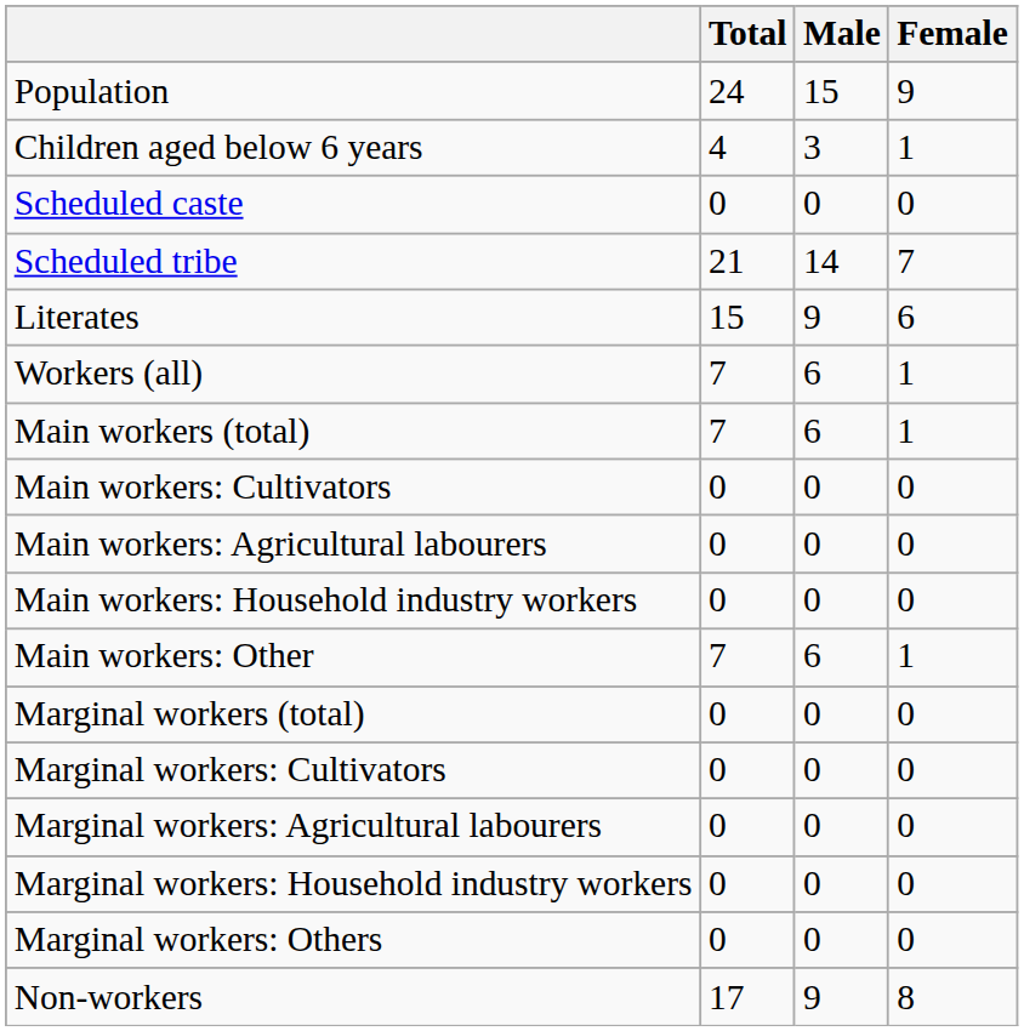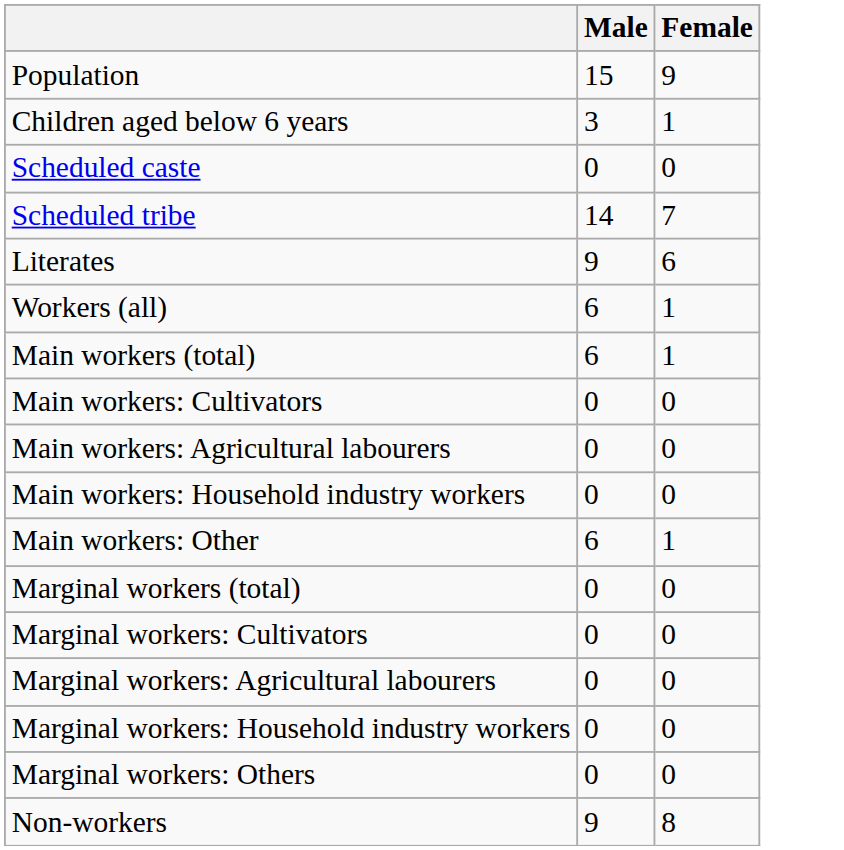 <table class="wikitable sortable">
 <tr>
 <th></th>
-<th>Total</th>
 <th>Male</th>
 <th>Female</th>
 </tr>
 <tr>
 <td>Population</td>
-<td>24</td>
 <td>15</td>
 <td>9</td>
 </tr>
 <tr>
 <td>Children aged below 6 years</td>
-<td>4</td>
 <td>3</td>
 <td>1</td>
 </tr>
 <tr>
 <td><a href='#'>Scheduled caste</a></td>
 <td>0</td>
 <td>0</td>
-<td>0</td>
 </tr>
 <tr>
 <td><a href='#'>Scheduled tribe</a></td>
-<td>21</td>
 <td>14</td>
 <td>7</td>
 </tr>
 <tr>
 <td>Literates</td>
-<td>15</td>
 <td>9</td>
 <td>6</td>
 </tr>
 <tr>
 <td>Workers (all)</td>
-<td>7</td>
 <td>6</td>
 <td>1</td>
 </tr>
 <tr>
 <td>Main workers (total)</td>
-<td>7</td>
 <td>6</td>
 <td>1</td>
 </tr>
 <tr>
 <td>Main workers: Cultivators</td>
 <td>0</td>
 <td>0</td>
-<td>0</td>
 </tr>
 <tr>
 <td>Main workers: Agricultural labourers</td>
-<td>0</td>
 <td>0</td>
 <td>0</td>
 </tr>
 <tr>
 <td>Main workers: Household industry workers</td>
 <td>0</td>
 <td>0</td>
-<td>0</td>
 </tr>
 <tr>
 <td>Main workers: Other</td>
-<td>7</td>
 <td>6</td>
 <td>1</td>
 </tr>
 <tr>
 <td>Marginal workers (total)</td>
 <td>0</td>
 <td>0</td>
-<td>0</td>
 </tr>
 <tr>
 <td>Marginal workers: Cultivators</td>
-<td>0</td>
 <td>0</td>
 <td>0</td>
 </tr>
 <tr>
 <td>Marginal workers: Agricultural labourers</td>
 <td>0</td>
 <td>0</td>
-<td>0</td>
 </tr>
 <tr>
 <td>Marginal workers: Household industry workers</td>
-<td>0</td>
 <td>0</td>
 <td>0</td>
 </tr>
 <tr>
 <td>Marginal workers: Others</td>
 <td>0</td>
 <td>0</td>
-<td>0</td>
 </tr>
 <tr>
 <td>Non-workers</td>
-<td>17</td>
 <td>9</td>
 <td>8</td>
 </tr>
 </table>
